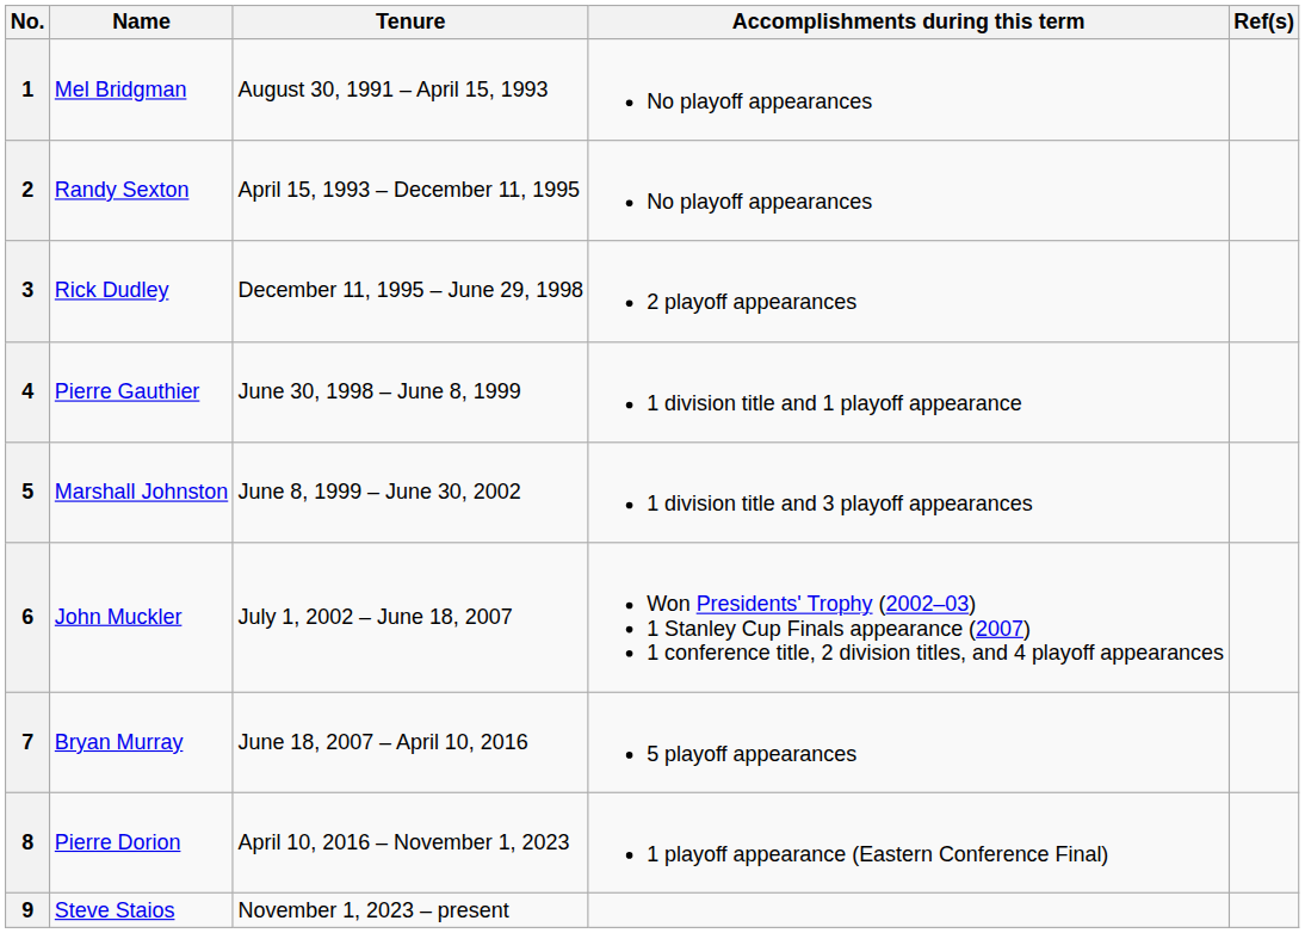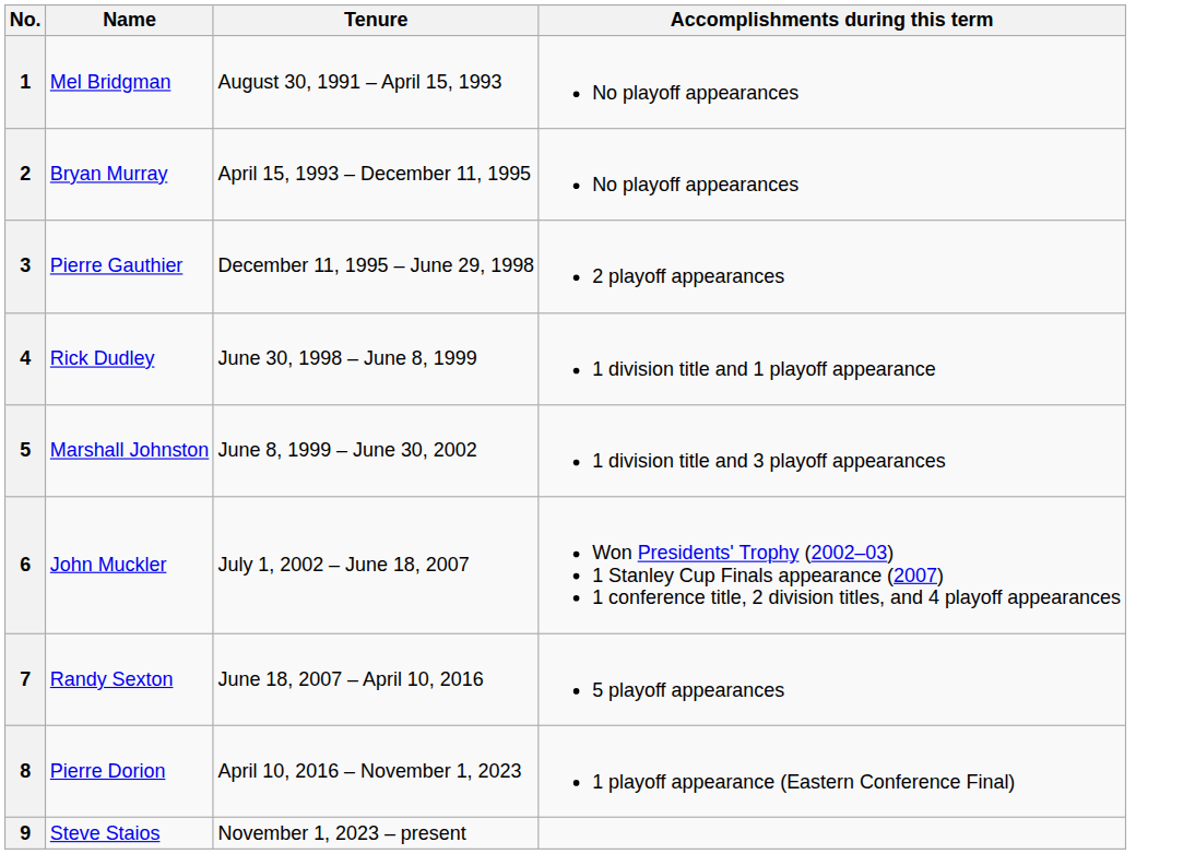 <table class="wikitable">
 <tr>
 <th scope="col">No.</th>
 <th scope="col">Name</th>
 <th scope="col">Tenure</th>
 <th scope="col">Accomplishments during this term</th>
-<th scope="col">Ref(s)</th>
 </tr>
 <tr>
 <th scope="row">1</th>
 <td><a href='#'>Mel Bridgman</a></td>
 <td>August 30, 1991 – April 15, 1993</td>
 <td><br><ul><li>No playoff appearances</li></ul></td>
-<td></td>
 </tr>
 <tr>
 <th scope="row">2</th>
-<td><a href='#'>Randy Sexton</a></td>
+<td><a href='#'>Bryan Murray</a></td>
 <td>April 15, 1993 – December 11, 1995</td>
 <td><br><ul><li>No playoff appearances</li></ul></td>
-<td></td>
 </tr>
 <tr>
 <th scope="row">3</th>
-<td><a href='#'>Rick Dudley</a></td>
+<td><a href='#'>Pierre Gauthier</a></td>
 <td>December 11, 1995 – June 29, 1998</td>
 <td><br><ul><li>2 playoff appearances</li></ul></td>
-<td></td>
 </tr>
 <tr>
 <th scope="row">4</th>
-<td><a href='#'>Pierre Gauthier</a></td>
+<td><a href='#'>Rick Dudley</a></td>
 <td>June 30, 1998 – June 8, 1999</td>
 <td><br><ul><li>1 division title and 1 playoff appearance</li></ul></td>
-<td></td>
 </tr>
 <tr>
 <th scope="row">5</th>
 <td><a href='#'>Marshall Johnston</a></td>
 <td>June 8, 1999 – June 30, 2002</td>
 <td><br><ul><li>1 division title and 3 playoff appearances</li></ul></td>
-<td></td>
 </tr>
 <tr>
 <th scope="row">6</th>
 <td><a href='#'>John Muckler</a></td>
 <td>July 1, 2002 – June 18, 2007</td>
 <td><br><ul><li>Won <a href='#'>Presidents' Trophy</a> (<a href='#'>2002–03</a>)</li><li>1 Stanley Cup Finals appearance (<a href='#'>2007</a>)</li><li>1 conference title, 2 division titles, and 4 playoff appearances</li></ul></td>
-<td></td>
 </tr>
 <tr>
 <th scope="row">7</th>
-<td><a href='#'>Bryan Murray</a></td>
+<td><a href='#'>Randy Sexton</a></td>
 <td>June 18, 2007 – April 10, 2016</td>
 <td><br><ul><li>5 playoff appearances</li></ul></td>
-<td></td>
 </tr>
 <tr>
 <th scope="row">8</th>
 <td><a href='#'>Pierre Dorion</a></td>
 <td>April 10, 2016 – November 1, 2023</td>
 <td><br><ul><li>1 playoff appearance (Eastern Conference Final)</li></ul></td>
-<td></td>
 </tr>
 <tr>
 <th scope="row">9</th>
 <td><a href='#'>Steve Staios</a></td>
 <td>November 1, 2023 – present</td>
 <td></td>
-<td></td>
 </tr>
 </table>
